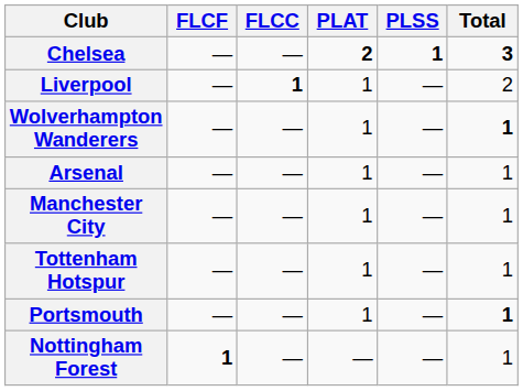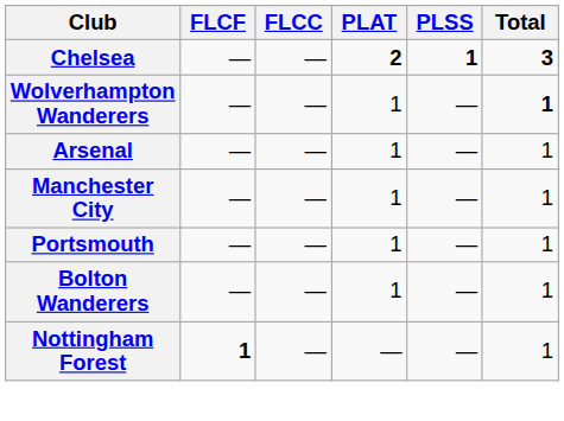 <table class="sortable wikitable mw-datatable plainrowheaders" style="text-align: right">
 <tr>
 <th style="width:5em" scope="col">Club</th>
 <th data-sort-type="number" style="width:3em" scope="col" abbr="Centenary Tournament"><a href='#'>FLCF</a></th>
 <th data-sort-type="number" style="width:3em" scope="col" abbr="One Hundredth Championship Challenge"><a href='#'>FLCC</a></th>
 <th data-sort-type="number" style="width:3em" scope="col" abbr="Asia Trophy"><a href='#'>PLAT</a></th>
 <th data-sort-type="number" style="width:3em" scope="col" abbr="Summer Series"><a href='#'>PLSS</a></th>
 <th data-sort-type="number" style="width:3em" scope="col">Total</th>
 </tr>
 <tr>
 <th scope="row"><a href='#'>Chelsea</a></th>
 <td>—</td>
 <td>—</td>
 <td><strong>2</strong></td>
 <td><strong>1</strong></td>
 <td><strong>3</strong></td>
-</tr>
-<tr>
-<th scope="row"><a href='#'>Liverpool</a></th>
-<td>—</td>
-<td><strong>1</strong></td>
-<td>1</td>
-<td>—</td>
-<td>2</td>
 </tr>
 <tr>
 <th scope="row"><a href='#'>Wolverhampton Wanderers</a></th>
 <td>—</td>
 <td>—</td>
 <td>1</td>
 <td>—</td>
 <td><strong>1</strong></td>
 </tr>
 <tr>
 <th scope="row"><a href='#'>Arsenal</a></th>
 <td>—</td>
 <td>—</td>
 <td>1</td>
 <td>—</td>
 <td>1</td>
 </tr>
 <tr>
 <th scope="row"><a href='#'>Manchester City</a></th>
 <td>—</td>
 <td>—</td>
 <td>1</td>
 <td>—</td>
 <td>1</td>
 </tr>
 <tr>
-<th scope="row"><a href='#'>Tottenham Hotspur</a></th>
+<th scope="row"><a href='#'>Portsmouth</a></th>
 <td>—</td>
 <td>—</td>
 <td>1</td>
 <td>—</td>
 <td>1</td>
 </tr>
 <tr>
-<th scope="row"><a href='#'>Portsmouth</a></th>
+<th scope="row"><a href='#'>Bolton Wanderers</a></th>
 <td>—</td>
 <td>—</td>
 <td>1</td>
 <td>—</td>
-<td><strong>1</strong></td>
+<td>1</td>
 </tr>
 <tr>
 <th scope="row"><a href='#'>Nottingham Forest</a></th>
 <td><strong>1</strong></td>
 <td>—</td>
 <td>—</td>
 <td>—</td>
 <td>1</td>
 </tr>
 </table>
